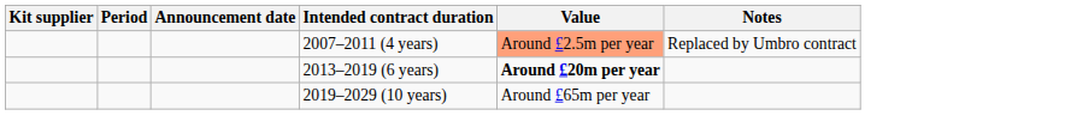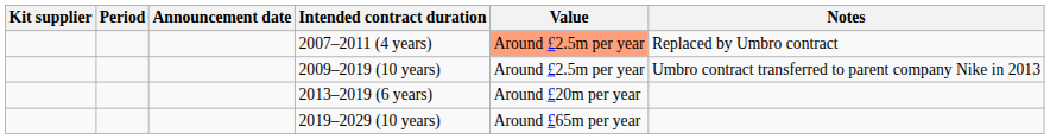 <table class="wikitable" style="text-align:left;">
 <tr>
 <th>Kit supplier</th>
 <th>Period</th>
 <th>Announcement date</th>
 <th>Intended contract duration</th>
 <th>Value</th>
 <th>Notes</th>
 </tr>
 <tr>
 <td></td>
 <td></td>
 <td></td>
 <td>2007–2011 (4 years)</td>
 <td style="background: lightsalmon;">Around <a href='#'>£</a>2.5m per year</td>
 <td>Replaced by Umbro contract</td>
 </tr>
 <tr>
 <td></td>
 <td></td>
 <td></td>
+<td>2009–2019 (10 years)</td>
+<td>Around <a href='#'>£</a>2.5m per year</td>
+<td>Umbro contract transferred to parent company Nike in 2013</td>
+</tr>
+<tr>
+<td></td>
+<td></td>
+<td></td>
 <td>2013–2019 (6 years)</td>
-<td><strong>Around <a href='#'>£</a>20m per year</strong></td>
+<td>Around <a href='#'>£</a>20m per year</td>
 <td></td>
 </tr>
 <tr>
 <td></td>
 <td></td>
 <td></td>
 <td>2019–2029 (10 years)</td>
 <td>Around <a href='#'>£</a>65m per year</td>
 <td></td>
 </tr>
 </table>
